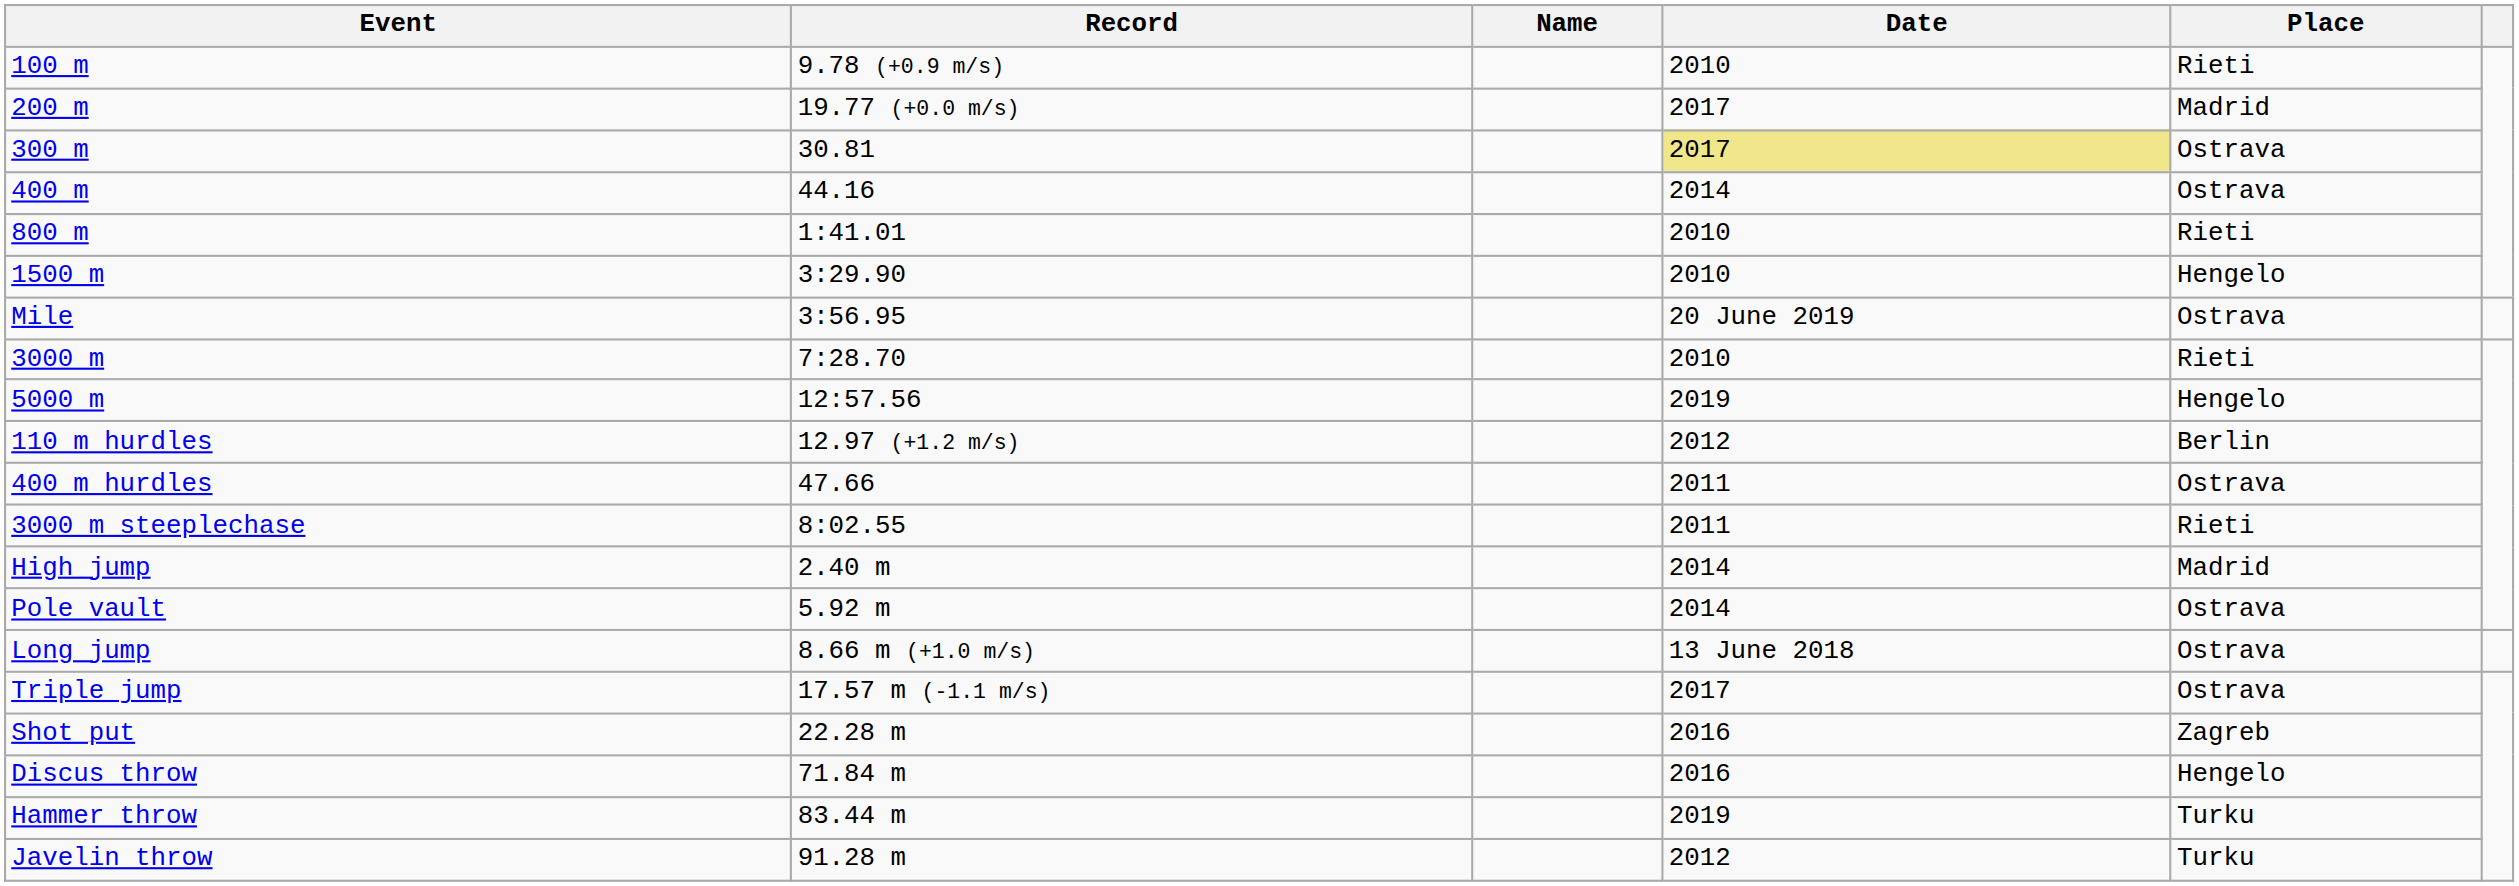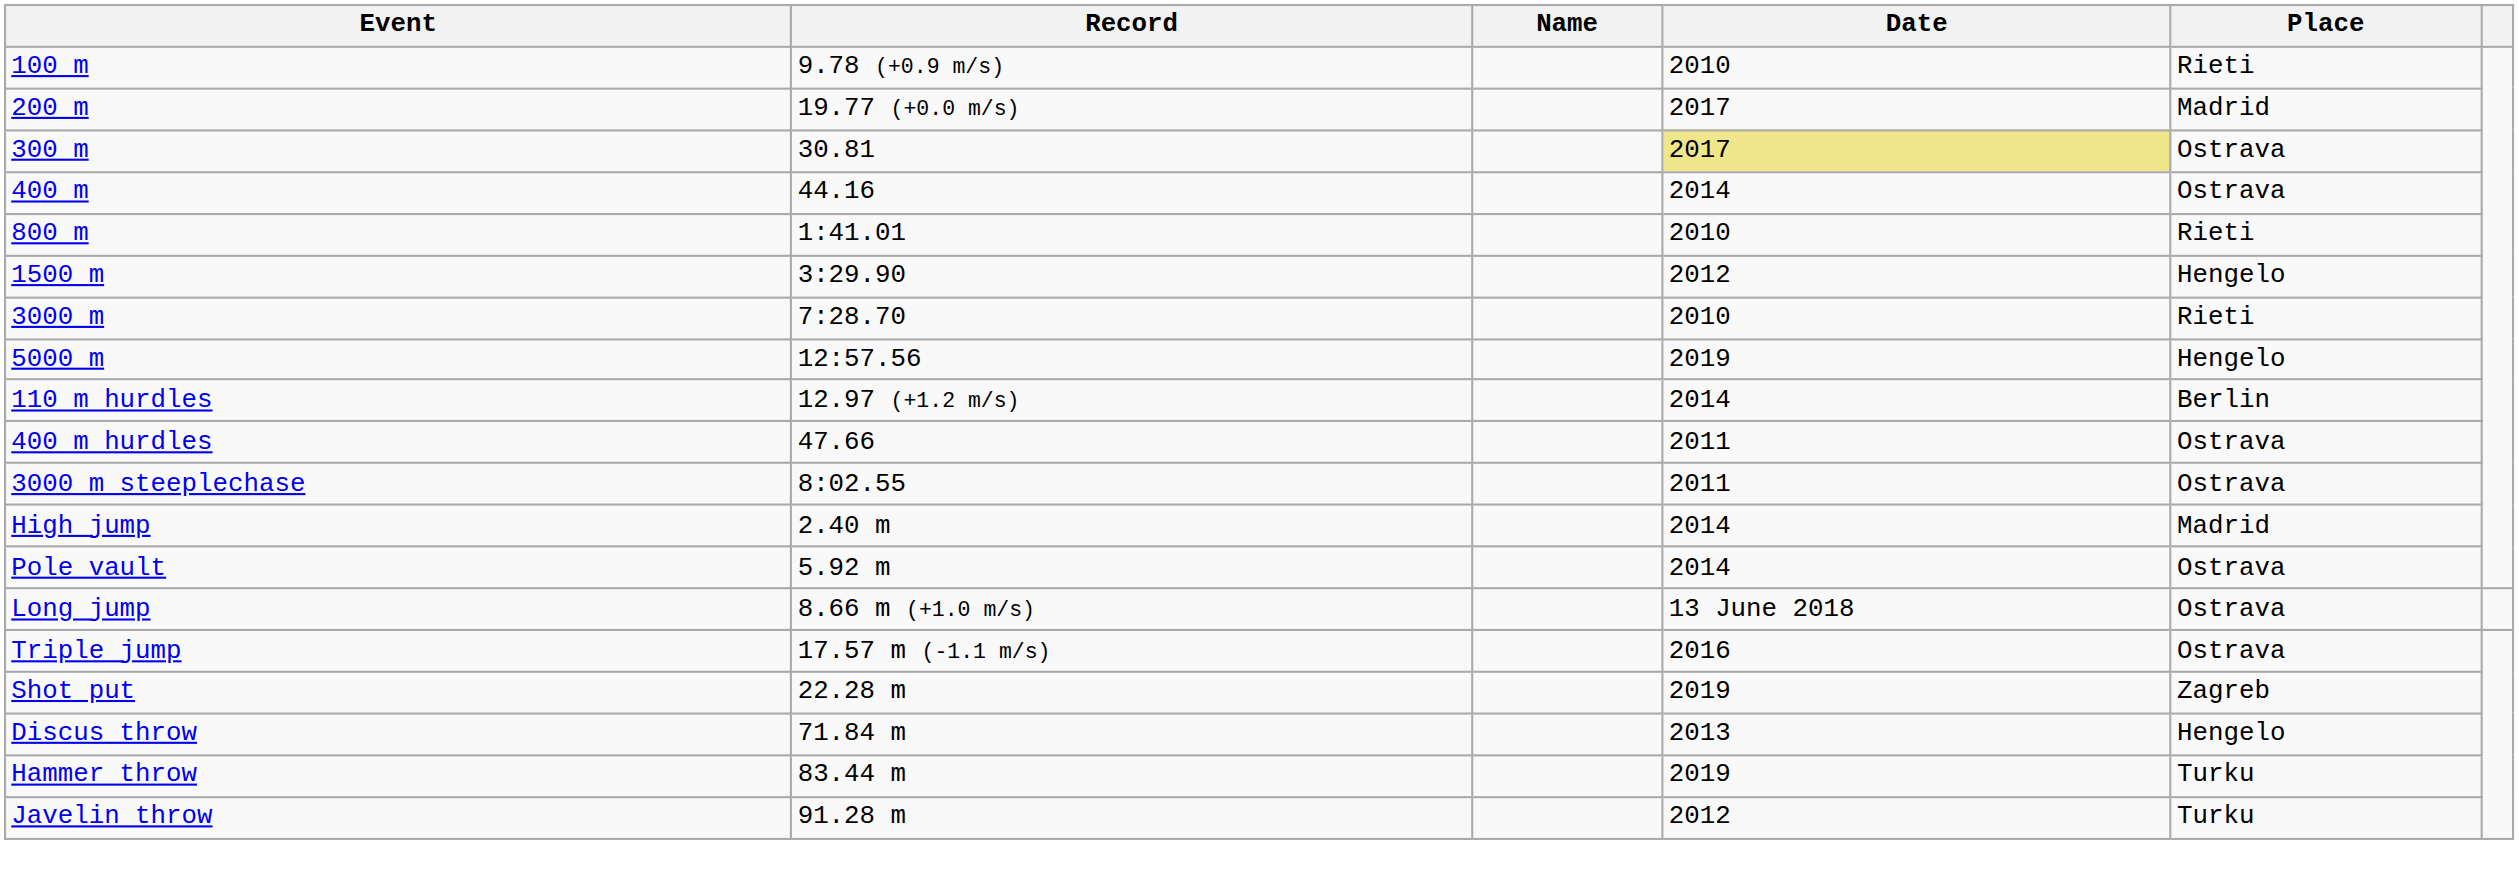 <table class="wikitable" style="font-size:95%; width: 95%;">
 <tr>
 <th>Event</th>
 <th>Record</th>
 <th>Name</th>
 <th>Date</th>
 <th>Place</th>
 <th></th>
 </tr>
 <tr>
 <td><a href='#'>100 m</a></td>
 <td>9.78 <small>(+0.9 m/s)</small></td>
 <td></td>
 <td>2010</td>
 <td>Rieti</td>
 </tr>
 <tr>
 <td><a href='#'>200 m</a></td>
 <td>19.77 <small>(+0.0 m/s)</small></td>
 <td></td>
 <td>2017</td>
 <td>Madrid</td>
 </tr>
 <tr>
 <td><a href='#'>300 m</a></td>
 <td>30.81</td>
 <td></td>
 <td style="background: khaki;">2017</td>
 <td>Ostrava</td>
 </tr>
 <tr>
 <td><a href='#'>400 m</a></td>
 <td>44.16</td>
 <td></td>
 <td>2014</td>
 <td>Ostrava</td>
 </tr>
 <tr>
 <td><a href='#'>800 m</a></td>
 <td>1:41.01</td>
 <td></td>
 <td>2010</td>
 <td>Rieti</td>
 </tr>
 <tr>
 <td><a href='#'>1500 m</a></td>
 <td>3:29.90</td>
 <td></td>
-<td>2010</td>
+<td>2012</td>
 <td>Hengelo</td>
-</tr>
-<tr>
-<td><a href='#'>Mile</a></td>
-<td>3:56.95</td>
-<td></td>
-<td>20 June 2019</td>
-<td>Ostrava</td>
-<td></td>
 </tr>
 <tr>
 <td><a href='#'>3000 m</a></td>
 <td>7:28.70</td>
 <td></td>
 <td>2010</td>
 <td>Rieti</td>
 </tr>
 <tr>
 <td><a href='#'>5000 m</a></td>
 <td>12:57.56</td>
 <td></td>
 <td>2019</td>
 <td>Hengelo</td>
 </tr>
 <tr>
 <td><a href='#'>110 m hurdles</a></td>
 <td>12.97 <small>(+1.2 m/s)</small></td>
 <td></td>
-<td>2012</td>
+<td>2014</td>
 <td>Berlin</td>
 </tr>
 <tr>
 <td><a href='#'>400 m hurdles</a></td>
 <td>47.66</td>
 <td></td>
 <td>2011</td>
 <td>Ostrava</td>
 </tr>
 <tr>
 <td><a href='#'>3000 m steeplechase</a></td>
 <td>8:02.55</td>
 <td></td>
 <td>2011</td>
-<td>Rieti</td>
+<td>Ostrava</td>
 </tr>
 <tr>
 <td><a href='#'>High jump</a></td>
 <td>2.40 m</td>
 <td></td>
 <td>2014</td>
 <td>Madrid</td>
 </tr>
 <tr>
 <td><a href='#'>Pole vault</a></td>
 <td>5.92 m</td>
 <td></td>
 <td>2014</td>
 <td>Ostrava</td>
 </tr>
 <tr>
 <td><a href='#'>Long jump</a></td>
 <td>8.66 m <small>(+1.0 m/s)</small></td>
 <td></td>
 <td>13 June 2018</td>
 <td>Ostrava</td>
 <td></td>
 </tr>
 <tr>
 <td><a href='#'>Triple jump</a></td>
 <td>17.57 m <small>(-1.1 m/s)</small></td>
 <td></td>
-<td>2017</td>
+<td>2016</td>
 <td>Ostrava</td>
 </tr>
 <tr>
 <td><a href='#'>Shot put</a></td>
 <td>22.28 m</td>
 <td></td>
-<td>2016</td>
+<td>2019</td>
 <td>Zagreb</td>
 </tr>
 <tr>
 <td><a href='#'>Discus throw</a></td>
 <td>71.84 m</td>
 <td></td>
-<td>2016</td>
+<td>2013</td>
 <td>Hengelo</td>
 </tr>
 <tr>
 <td><a href='#'>Hammer throw</a></td>
 <td>83.44 m</td>
 <td></td>
 <td>2019</td>
 <td>Turku</td>
 </tr>
 <tr>
 <td><a href='#'>Javelin throw</a></td>
 <td>91.28 m</td>
 <td></td>
 <td>2012</td>
 <td>Turku</td>
 </tr>
 </table>
